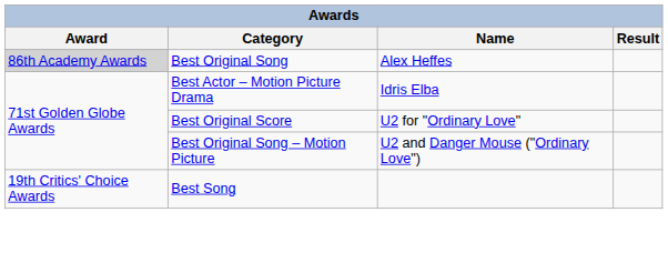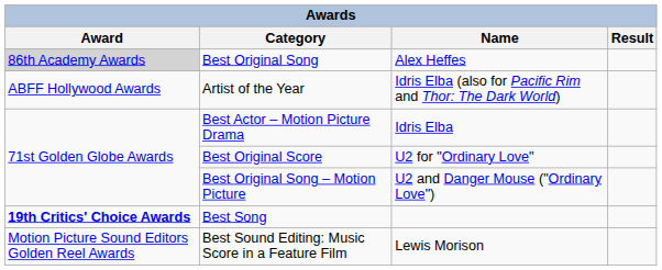 <table class="wikitable" style="width:85%;">
 <tr style="background:#ccc; text-align:center;">
 <th colspan="4" style="background: LightSteelBlue;">Awards</th>
 </tr>
 <tr style="background:#ccc; text-align:center;">
 <th>Award</th>
 <th>Category</th>
 <th>Name</th>
 <th>Result</th>
 </tr>
 <tr>
 <td style="background: lightgrey;"><a href='#'>86th Academy Awards</a></td>
 <td><a href='#'>Best Original Song</a></td>
 <td><a href='#'>Alex Heffes</a></td>
+<td></td>
+</tr>
+<tr>
+<td><a href='#'>ABFF Hollywood Awards</a></td>
+<td>Artist of the Year</td>
+<td><a href='#'>Idris Elba</a> (also for <em><a href='#'>Pacific Rim</a></em> and <em><a href='#'>Thor: The Dark World</a></em>)</td>
 <td></td>
 </tr>
 <tr>
 <td rowspan=3><a href='#'>71st Golden Globe Awards</a></td>
 <td><a href='#'>Best Actor – Motion Picture Drama</a></td>
 <td><a href='#'>Idris Elba</a></td>
 <td></td>
 </tr>
 <tr>
 <td><a href='#'>Best Original Score</a></td>
 <td><a href='#'>U2</a> for "<a href='#'>Ordinary Love</a>"</td>
 <td></td>
 </tr>
 <tr>
 <td><a href='#'>Best Original Song – Motion Picture</a></td>
 <td><a href='#'>U2</a> and <a href='#'>Danger Mouse</a> ("<a href='#'>Ordinary Love</a>")</td>
 <td></td>
 </tr>
 <tr>
-<td><a href='#'>19th Critics' Choice Awards</a></td>
+<td><strong><a href='#'>19th Critics' Choice Awards</a></strong></td>
 <td><a href='#'>Best Song</a></td>
 <td></td>
 <td></td>
 </tr>
+<tr>
+<td><a href='#'>Motion Picture Sound Editors Golden Reel Awards</a></td>
+<td>Best Sound Editing: Music Score in a Feature Film</td>
+<td>Lewis Morison</td>
+<td></td>
+</tr>
 </table>
